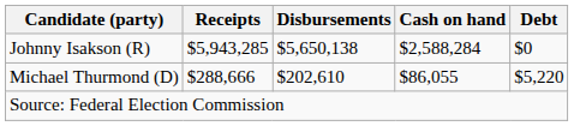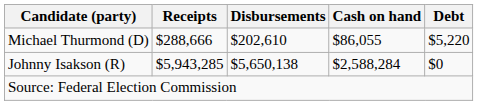 <table class="wikitable sortable">
 <tr>
 <th>Candidate (party)</th>
 <th>Receipts</th>
 <th>Disbursements</th>
 <th>Cash on hand</th>
 <th>Debt</th>
 </tr>
 <tr>
+<td>Michael Thurmond (D)</td>
+<td>$288,666</td>
+<td>$202,610</td>
+<td>$86,055</td>
+<td>$5,220</td>
+</tr>
+<tr>
 <td>Johnny Isakson (R)</td>
 <td>$5,943,285</td>
 <td>$5,650,138</td>
 <td>$2,588,284</td>
 <td>$0</td>
 </tr>
 <tr>
-<td>Michael Thurmond (D)</td>
-<td>$288,666</td>
-<td>$202,610</td>
-<td>$86,055</td>
-<td>$5,220</td>
-</tr>
-<tr>
 <td colspan=5>Source: Federal Election Commission</td>
 </tr>
 </table>
